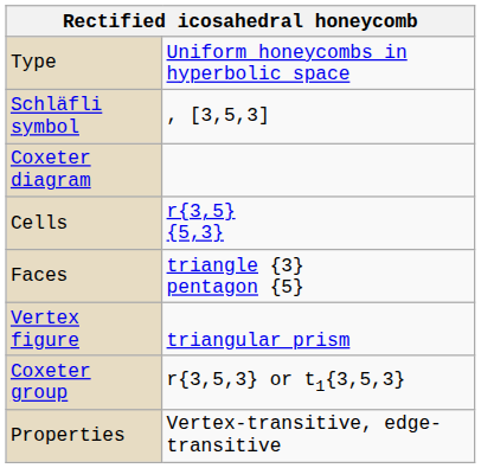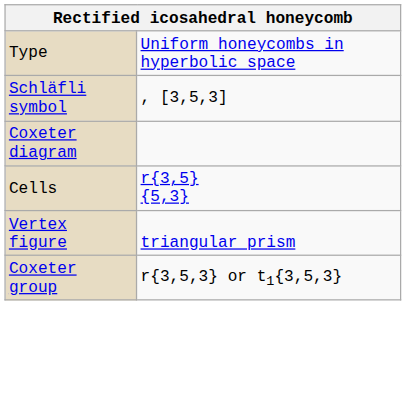 <table class="wikitable" align="right" style="margin-left:10px" width="320">
 <tr>
 <th bgcolor=#e7dcc3 colspan=2>Rectified icosahedral honeycomb<br></th>
 </tr>
 <tr>
 <td bgcolor=#e7dcc3>Type</td>
 <td><a href='#'>Uniform honeycombs in hyperbolic space</a></td>
 </tr>
 <tr>
 <td width=100 bgcolor=#e7dcc3><a href='#'>Schläfli symbol</a></td>
 <td>, [3,5,3]</td>
 </tr>
 <tr>
 <td bgcolor=#e7dcc3><a href='#'>Coxeter diagram</a></td>
 <td></td>
 </tr>
 <tr>
 <td bgcolor=#e7dcc3>Cells</td>
 <td><a href='#'>r{3,5}</a> <br><a href='#'>{5,3}</a> </td>
 </tr>
 <tr>
-<td bgcolor=#e7dcc3>Faces</td>
-<td><a href='#'>triangle</a> {3}<br><a href='#'>pentagon</a> {5}</td>
-</tr>
-<tr>
 <td bgcolor=#e7dcc3><a href='#'>Vertex figure</a></td>
 <td><br><a href='#'>triangular prism</a></td>
 </tr>
 <tr>
 <td bgcolor=#e7dcc3><a href='#'>Coxeter group</a></td>
 <td>r{3,5,3} or t<sub>1</sub>{3,5,3}</td>
 </tr>
-<tr>
-<td bgcolor=#e7dcc3>Properties</td>
-<td>Vertex-transitive, edge-transitive</td>
-</tr>
 </table>
